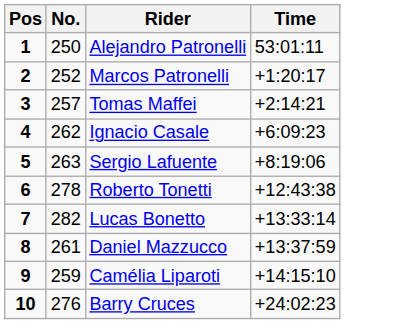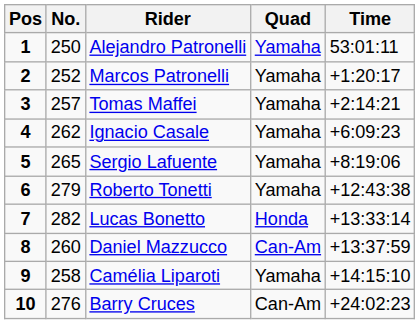 <table class="wikitable" style="font-size:85%">
 <tr>
 <th>Pos</th>
 <th>No.</th>
 <th>Rider</th>
+<th>Quad</th>
 <th>Time</th>
 </tr>
 <tr>
 <td align=center><strong>1</strong></td>
 <td>250</td>
 <td> <a href='#'>Alejandro Patronelli</a></td>
+<td><a href='#'>Yamaha</a></td>
 <td>53:01:11</td>
 </tr>
 <tr>
 <td align=center><strong>2</strong></td>
 <td>252</td>
 <td> <a href='#'>Marcos Patronelli</a></td>
+<td>Yamaha</td>
 <td>+1:20:17</td>
 </tr>
 <tr>
 <td align=center><strong>3</strong></td>
 <td>257</td>
 <td> <a href='#'>Tomas Maffei</a></td>
+<td>Yamaha</td>
 <td>+2:14:21</td>
 </tr>
 <tr>
 <td align=center><strong>4</strong></td>
 <td>262</td>
 <td> <a href='#'>Ignacio Casale</a></td>
+<td>Yamaha</td>
 <td>+6:09:23</td>
 </tr>
 <tr>
 <td align=center><strong>5</strong></td>
-<td>263</td>
+<td>265</td>
 <td> <a href='#'>Sergio Lafuente</a></td>
+<td>Yamaha</td>
 <td>+8:19:06</td>
 </tr>
 <tr>
 <td align=center><strong>6</strong></td>
-<td>278</td>
+<td>279</td>
 <td> <a href='#'>Roberto Tonetti</a></td>
+<td>Yamaha</td>
 <td>+12:43:38</td>
 </tr>
 <tr>
 <td align=center><strong>7</strong></td>
 <td>282</td>
 <td> <a href='#'>Lucas Bonetto</a></td>
+<td><a href='#'>Honda</a></td>
 <td>+13:33:14</td>
 </tr>
 <tr>
 <td align=center><strong>8</strong></td>
-<td>261</td>
+<td>260</td>
 <td> <a href='#'>Daniel Mazzucco</a></td>
+<td><a href='#'>Can-Am</a></td>
 <td>+13:37:59</td>
 </tr>
 <tr>
 <td align=center><strong>9</strong></td>
-<td>259</td>
+<td>258</td>
 <td> <a href='#'>Camélia Liparoti</a></td>
+<td>Yamaha</td>
 <td>+14:15:10</td>
 </tr>
 <tr>
 <td align=center><strong>10</strong></td>
 <td>276</td>
 <td> <a href='#'>Barry Cruces</a></td>
+<td>Can-Am</td>
 <td>+24:02:23</td>
 </tr>
 </table>
